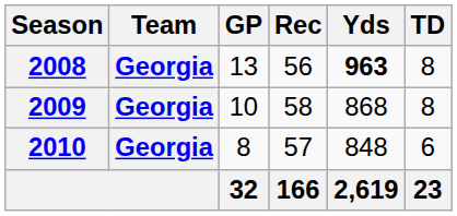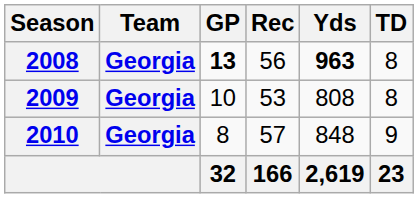 <table class="wikitable" style="text-align:center;">
 <tr>
 <th>Season</th>
 <th>Team</th>
 <th>GP</th>
 <th>Rec</th>
 <th>Yds</th>
 <th>TD</th>
 </tr>
 <tr>
 <th><a href='#'>2008</a></th>
 <th><a href='#'>Georgia</a></th>
-<td>13</td>
+<td><strong>13</strong></td>
 <td>56</td>
 <td><strong>963</strong></td>
 <td>8</td>
 </tr>
 <tr>
 <th><a href='#'>2009</a></th>
 <th><a href='#'>Georgia</a></th>
 <td>10</td>
-<td>58</td>
-<td>868</td>
+<td>53</td>
+<td>808</td>
 <td>8</td>
 </tr>
 <tr>
 <th><a href='#'>2010</a></th>
 <th><a href='#'>Georgia</a></th>
 <td>8</td>
 <td>57</td>
 <td>848</td>
-<td>6</td>
+<td>9</td>
 </tr>
 <tr>
 <th colspan="2"></th>
 <th>32</th>
 <th>166</th>
 <th>2,619</th>
 <th>23</th>
 </tr>
 </table>
